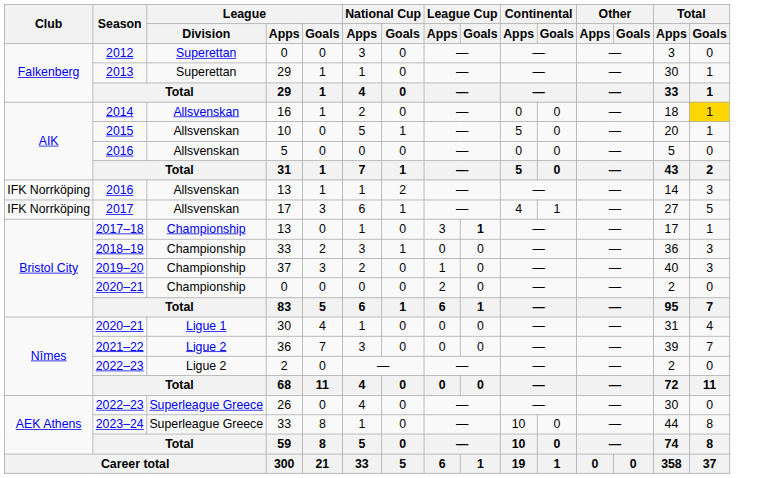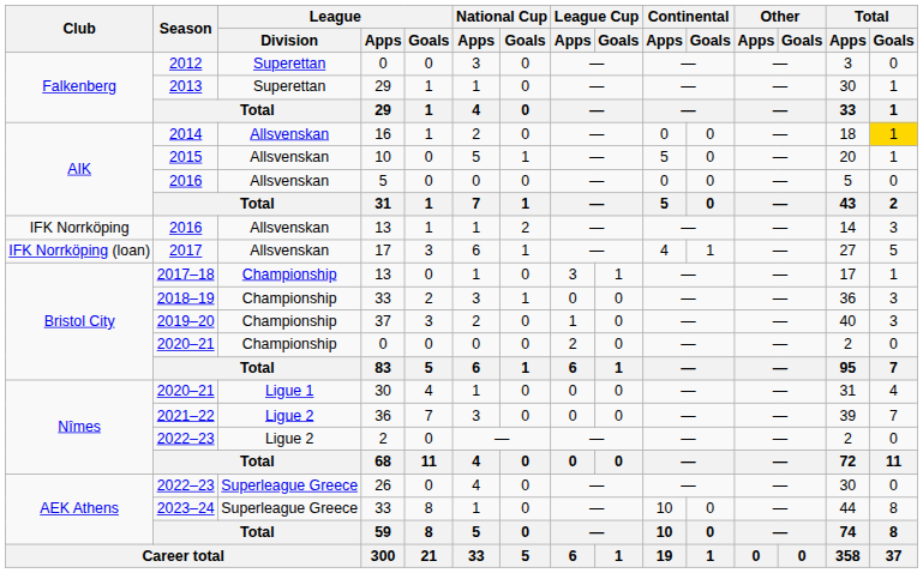 <table class=wikitable style="text-align: center">
 <tr>
 <th rowspan="2">Club</th>
 <th rowspan="2">Season</th>
 <th colspan="3">League</th>
 <th colspan="2">National Cup</th>
 <th colspan="2">League Cup</th>
 <th colspan="2">Continental</th>
 <th colspan="2">Other</th>
 <th colspan="2">Total</th>
 </tr>
 <tr>
 <th>Division</th>
 <th>Apps</th>
 <th>Goals</th>
 <th>Apps</th>
 <th>Goals</th>
 <th>Apps</th>
 <th>Goals</th>
 <th>Apps</th>
 <th>Goals</th>
 <th>Apps</th>
 <th>Goals</th>
 <th>Apps</th>
 <th>Goals</th>
 </tr>
 <tr>
 <td rowspan="3"><a href='#'>Falkenberg</a></td>
 <td><a href='#'>2012</a></td>
 <td><a href='#'>Superettan</a></td>
 <td>0</td>
 <td>0</td>
 <td>3</td>
 <td>0</td>
 <td colspan="2">—</td>
 <td colspan="2">—</td>
 <td colspan="2">—</td>
 <td>3</td>
 <td>0</td>
 </tr>
 <tr>
 <td><a href='#'>2013</a></td>
 <td>Superettan</td>
 <td>29</td>
 <td>1</td>
 <td>1</td>
 <td>0</td>
 <td colspan="2">—</td>
 <td colspan="2">—</td>
 <td colspan="2">—</td>
 <td>30</td>
 <td>1</td>
 </tr>
 <tr>
 <th colspan="2">Total</th>
 <th>29</th>
 <th>1</th>
 <th>4</th>
 <th>0</th>
 <th colspan="2">—</th>
 <th colspan="2">—</th>
 <th colspan="2">—</th>
 <th>33</th>
 <th>1</th>
 </tr>
 <tr>
 <td rowspan="4"><a href='#'>AIK</a></td>
 <td><a href='#'>2014</a></td>
 <td><a href='#'>Allsvenskan</a></td>
 <td>16</td>
 <td>1</td>
 <td>2</td>
 <td>0</td>
 <td colspan="2">—</td>
 <td>0</td>
 <td>0</td>
 <td colspan="2">—</td>
 <td>18</td>
 <td style="background: gold;">1</td>
 </tr>
 <tr>
 <td><a href='#'>2015</a></td>
 <td>Allsvenskan</td>
 <td>10</td>
 <td>0</td>
 <td>5</td>
 <td>1</td>
 <td colspan="2">—</td>
 <td>5</td>
 <td>0</td>
 <td colspan="2">—</td>
 <td>20</td>
 <td>1</td>
 </tr>
 <tr>
 <td><a href='#'>2016</a></td>
 <td>Allsvenskan</td>
 <td>5</td>
 <td>0</td>
 <td>0</td>
 <td>0</td>
 <td colspan="2">—</td>
 <td>0</td>
 <td>0</td>
 <td colspan="2">—</td>
 <td>5</td>
 <td>0</td>
 </tr>
 <tr>
 <th colspan="2">Total</th>
 <th>31</th>
 <th>1</th>
 <th>7</th>
 <th>1</th>
 <th colspan="2">—</th>
 <th>5</th>
 <th>0</th>
 <th colspan="2">—</th>
 <th>43</th>
 <th>2</th>
 </tr>
 <tr>
 <td>IFK Norrköping</td>
 <td><a href='#'>2016</a></td>
 <td>Allsvenskan</td>
 <td>13</td>
 <td>1</td>
 <td>1</td>
 <td>2</td>
 <td colspan="2">—</td>
 <td colspan="2">—</td>
 <td colspan="2">—</td>
 <td>14</td>
 <td>3</td>
 </tr>
 <tr>
-<td>IFK Norrköping</td>
+<td><a href='#'>IFK Norrköping</a> (loan)</td>
 <td><a href='#'>2017</a></td>
 <td>Allsvenskan</td>
 <td>17</td>
 <td>3</td>
 <td>6</td>
 <td>1</td>
 <td colspan="2">—</td>
 <td>4</td>
 <td>1</td>
 <td colspan="2">—</td>
 <td>27</td>
 <td>5</td>
 </tr>
 <tr>
 <td rowspan="5"><a href='#'>Bristol City</a></td>
 <td><a href='#'>2017–18</a></td>
 <td><a href='#'>Championship</a></td>
 <td>13</td>
 <td>0</td>
 <td>1</td>
 <td>0</td>
 <td>3</td>
-<td><strong>1</strong></td>
+<td>1</td>
 <td colspan="2">—</td>
 <td colspan="2">—</td>
 <td>17</td>
 <td>1</td>
 </tr>
 <tr>
 <td><a href='#'>2018–19</a></td>
 <td>Championship</td>
 <td>33</td>
 <td>2</td>
 <td>3</td>
 <td>1</td>
 <td>0</td>
 <td>0</td>
 <td colspan="2">—</td>
 <td colspan="2">—</td>
 <td>36</td>
 <td>3</td>
 </tr>
 <tr>
 <td><a href='#'>2019–20</a></td>
 <td>Championship</td>
 <td>37</td>
 <td>3</td>
 <td>2</td>
 <td>0</td>
 <td>1</td>
 <td>0</td>
 <td colspan="2">—</td>
 <td colspan="2">—</td>
 <td>40</td>
 <td>3</td>
 </tr>
 <tr>
 <td><a href='#'>2020–21</a></td>
 <td>Championship</td>
 <td>0</td>
 <td>0</td>
 <td>0</td>
 <td>0</td>
 <td>2</td>
 <td>0</td>
 <td colspan="2">—</td>
 <td colspan="2">—</td>
 <td>2</td>
 <td>0</td>
 </tr>
 <tr>
 <th colspan="2">Total</th>
 <th>83</th>
 <th>5</th>
 <th>6</th>
 <th>1</th>
 <th>6</th>
 <th>1</th>
 <th colspan="2">—</th>
 <th colspan="2">—</th>
 <th>95</th>
 <th>7</th>
 </tr>
 <tr>
 <td rowspan="4"><a href='#'>Nîmes</a></td>
 <td><a href='#'>2020–21</a></td>
 <td><a href='#'>Ligue 1</a></td>
 <td>30</td>
 <td>4</td>
 <td>1</td>
 <td>0</td>
 <td>0</td>
 <td>0</td>
 <td colspan="2">—</td>
 <td colspan="2">—</td>
 <td>31</td>
 <td>4</td>
 </tr>
 <tr>
 <td><a href='#'>2021–22</a></td>
 <td><a href='#'>Ligue 2</a></td>
 <td>36</td>
 <td>7</td>
 <td>3</td>
 <td>0</td>
 <td>0</td>
 <td>0</td>
 <td colspan="2">—</td>
 <td colspan="2">—</td>
 <td>39</td>
 <td>7</td>
 </tr>
 <tr>
 <td><a href='#'>2022–23</a></td>
 <td>Ligue 2</td>
 <td>2</td>
 <td>0</td>
 <td colspan="2">—</td>
 <td colspan="2">—</td>
 <td colspan="2">—</td>
 <td colspan="2">—</td>
 <td>2</td>
 <td>0</td>
 </tr>
 <tr>
 <th colspan="2">Total</th>
 <th>68</th>
 <th>11</th>
 <th>4</th>
 <th>0</th>
 <th>0</th>
 <th>0</th>
 <th colspan="2">—</th>
 <th colspan="2">—</th>
 <th>72</th>
 <th>11</th>
 </tr>
 <tr>
 <td rowspan="3"><a href='#'>AEK Athens</a></td>
 <td><a href='#'>2022–23</a></td>
 <td><a href='#'>Superleague Greece</a></td>
 <td>26</td>
 <td>0</td>
 <td>4</td>
 <td>0</td>
 <td colspan="2">—</td>
 <td colspan="2">—</td>
 <td colspan="2">—</td>
 <td>30</td>
 <td>0</td>
 </tr>
 <tr>
 <td><a href='#'>2023–24</a></td>
 <td>Superleague Greece</td>
 <td>33</td>
 <td>8</td>
 <td>1</td>
 <td>0</td>
 <td colspan="2">—</td>
 <td>10</td>
 <td>0</td>
 <td colspan="2">—</td>
 <td>44</td>
 <td>8</td>
 </tr>
 <tr>
 <th colspan="2">Total</th>
 <th>59</th>
 <th>8</th>
 <th>5</th>
 <th>0</th>
 <th colspan="2">—</th>
 <th>10</th>
 <th>0</th>
 <th colspan="2">—</th>
 <th>74</th>
 <th>8</th>
 </tr>
 <tr>
 <th colspan="3">Career total</th>
 <th>300</th>
 <th>21</th>
 <th>33</th>
 <th>5</th>
 <th>6</th>
 <th>1</th>
 <th>19</th>
 <th>1</th>
 <th>0</th>
 <th>0</th>
 <th>358</th>
 <th>37</th>
 </tr>
 </table>
